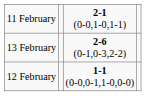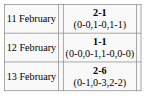 <table bgcolor="#f9f9f9" cellpadding="3" cellspacing="0" border="1" style="font-size: 95%; border: gray solid 1px; border-collapse: collapse; background: #f9f9f9;">
 <tr>
 <td>11 February</td>
 <td></td>
 <td align="center"><strong>2-1</strong><br>(0-0,1-0,1-1)</td>
 <td></td>
 </tr>
 <tr>
+<td>12 February</td>
+<td></td>
+<td align="center"><strong>1-1</strong><br>(0-0,0-1,1-0,0-0)</td>
+<td></td>
+</tr>
+<tr>
 <td>13 February</td>
 <td></td>
 <td align="center"><strong>2-6</strong><br>(0-1,0-3,2-2)</td>
 <td></td>
 </tr>
-<tr>
-<td>12 February</td>
-<td></td>
-<td align="center"><strong>1-1</strong><br>(0-0,0-1,1-0,0-0)</td>
-<td></td>
-</tr>
 </table>
